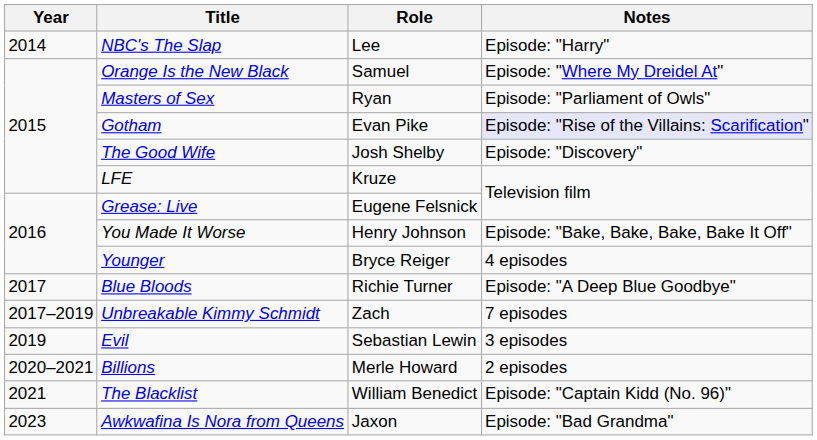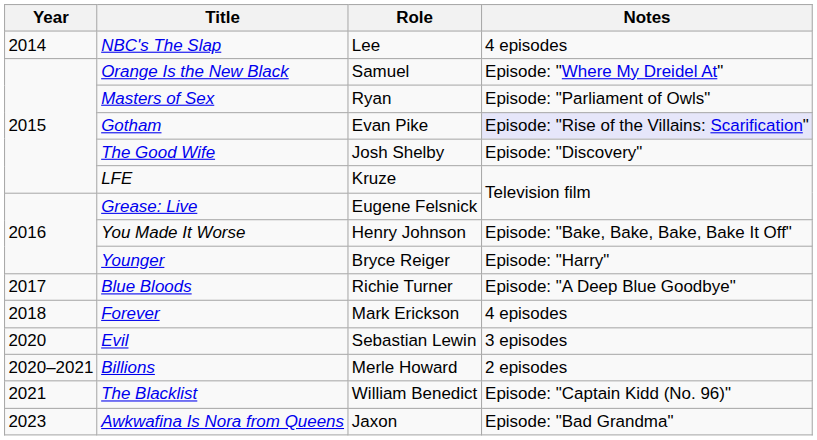 <table class="wikitable sortable">
 <tr>
 <th>Year</th>
 <th>Title</th>
 <th>Role</th>
 <th>Notes</th>
 </tr>
 <tr>
 <td>2014</td>
 <td><em><a href='#'>NBC's The Slap</a></em></td>
 <td>Lee</td>
-<td>Episode: "Harry"</td>
+<td>4 episodes</td>
 </tr>
 <tr>
 <td rowspan="5">2015</td>
 <td><em><a href='#'>Orange Is the New Black</a></em></td>
 <td>Samuel</td>
 <td>Episode: "<a href='#'>Where My Dreidel At</a>"</td>
 </tr>
 <tr>
 <td><em><a href='#'>Masters of Sex</a></em></td>
 <td>Ryan</td>
 <td>Episode: "Parliament of Owls"</td>
 </tr>
 <tr>
 <td><a href='#'><em>Gotham</em></a></td>
 <td>Evan Pike</td>
 <td style="background: lavender;">Episode: "Rise of the Villains: <a href='#'>Scarification</a>"</td>
 </tr>
 <tr>
 <td><em><a href='#'>The Good Wife</a></em></td>
 <td>Josh Shelby</td>
 <td>Episode: "Discovery"</td>
 </tr>
 <tr>
 <td><em>LFE</em></td>
 <td>Kruze</td>
 <td rowspan="2">Television film</td>
 </tr>
 <tr>
 <td rowspan="3">2016</td>
 <td><em><a href='#'>Grease: Live</a></em></td>
 <td>Eugene Felsnick</td>
 </tr>
 <tr>
 <td><em>You Made It Worse</em></td>
 <td>Henry Johnson</td>
 <td>Episode: "Bake, Bake, Bake, Bake It Off"</td>
 </tr>
 <tr>
 <td><a href='#'><em>Younger</em></a></td>
 <td>Bryce Reiger</td>
-<td>4 episodes</td>
+<td>Episode: "Harry"</td>
 </tr>
 <tr>
 <td>2017</td>
 <td><a href='#'><em>Blue Bloods</em></a></td>
 <td>Richie Turner</td>
 <td>Episode: "A Deep Blue Goodbye"</td>
 </tr>
 <tr>
-<td>2017–2019</td>
-<td><em><a href='#'>Unbreakable Kimmy Schmidt</a></em></td>
-<td>Zach</td>
-<td>7 episodes</td>
+<td>2018</td>
+<td><a href='#'><em>Forever</em></a></td>
+<td>Mark Erickson</td>
+<td>4 episodes</td>
 </tr>
 <tr>
-<td>2019</td>
+<td>2020</td>
 <td><a href='#'><em>Evil</em></a></td>
 <td>Sebastian Lewin</td>
 <td>3 episodes</td>
 </tr>
 <tr>
 <td>2020–2021</td>
 <td><a href='#'><em>Billions</em></a></td>
 <td>Merle Howard</td>
 <td>2 episodes</td>
 </tr>
 <tr>
 <td>2021</td>
 <td><a href='#'><em>The Blacklist</em></a></td>
 <td>William Benedict</td>
 <td>Episode: "Captain Kidd (No. 96)"</td>
 </tr>
 <tr>
 <td>2023</td>
 <td><em><a href='#'>Awkwafina Is Nora from Queens</a></em></td>
 <td>Jaxon</td>
 <td>Episode: "Bad Grandma"</td>
 </tr>
 </table>
